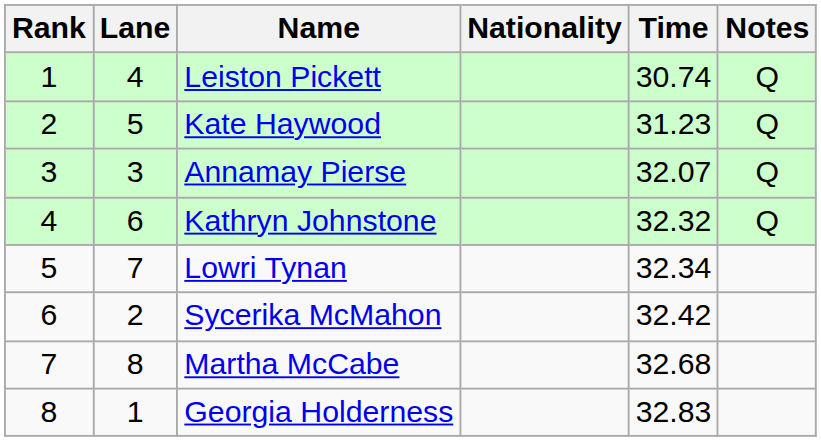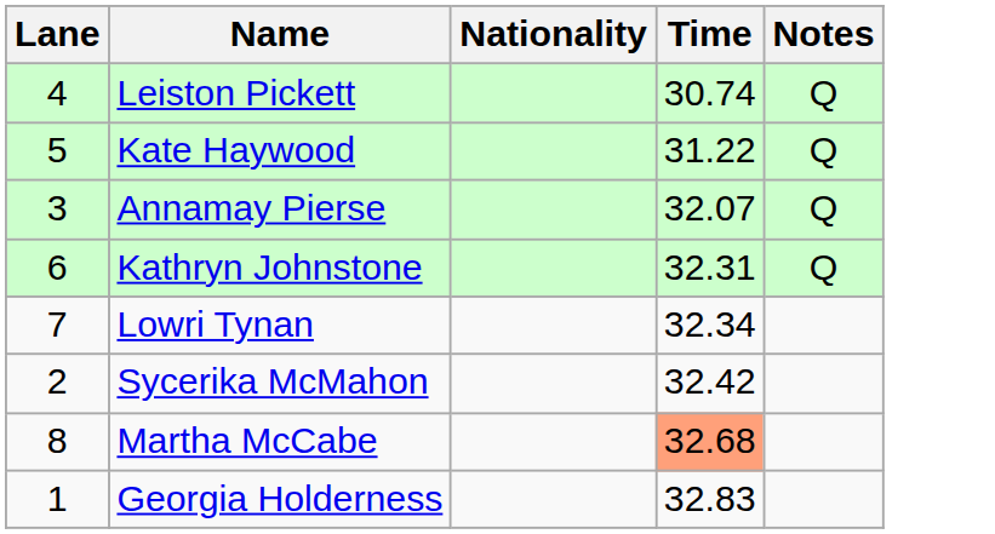 <table class="wikitable sortable" style="text-align:center">
 <tr>
-<th>Rank</th>
 <th>Lane</th>
 <th>Name</th>
 <th>Nationality</th>
 <th>Time</th>
 <th>Notes</th>
 </tr>
 <tr bgcolor=ccffcc>
-<td>1</td>
 <td>4</td>
 <td align=left><a href='#'>Leiston Pickett</a></td>
 <td align=left></td>
 <td>30.74</td>
 <td>Q</td>
 </tr>
 <tr bgcolor=ccffcc>
-<td>2</td>
 <td>5</td>
 <td align=left><a href='#'>Kate Haywood</a></td>
 <td align=left></td>
-<td>31.23</td>
+<td>31.22</td>
 <td>Q</td>
 </tr>
 <tr bgcolor=ccffcc>
-<td>3</td>
 <td>3</td>
 <td align=left><a href='#'>Annamay Pierse</a></td>
 <td align=left></td>
 <td>32.07</td>
 <td>Q</td>
 </tr>
 <tr bgcolor=ccffcc>
-<td>4</td>
 <td>6</td>
 <td align=left><a href='#'>Kathryn Johnstone</a></td>
 <td align=left></td>
-<td>32.32</td>
+<td>32.31</td>
 <td>Q</td>
 </tr>
 <tr>
-<td>5</td>
 <td>7</td>
 <td align=left><a href='#'>Lowri Tynan</a></td>
 <td align=left></td>
 <td>32.34</td>
 <td></td>
 </tr>
 <tr>
-<td>6</td>
 <td>2</td>
 <td align=left><a href='#'>Sycerika McMahon</a></td>
 <td align=left></td>
 <td>32.42</td>
 <td></td>
 </tr>
 <tr>
-<td>7</td>
 <td>8</td>
 <td align=left><a href='#'>Martha McCabe</a></td>
 <td align=left></td>
-<td>32.68</td>
+<td style="background: lightsalmon;">32.68</td>
 <td></td>
 </tr>
 <tr>
-<td>8</td>
 <td>1</td>
 <td align=left><a href='#'>Georgia Holderness</a></td>
 <td align=left></td>
 <td>32.83</td>
 <td></td>
 </tr>
 </table>
